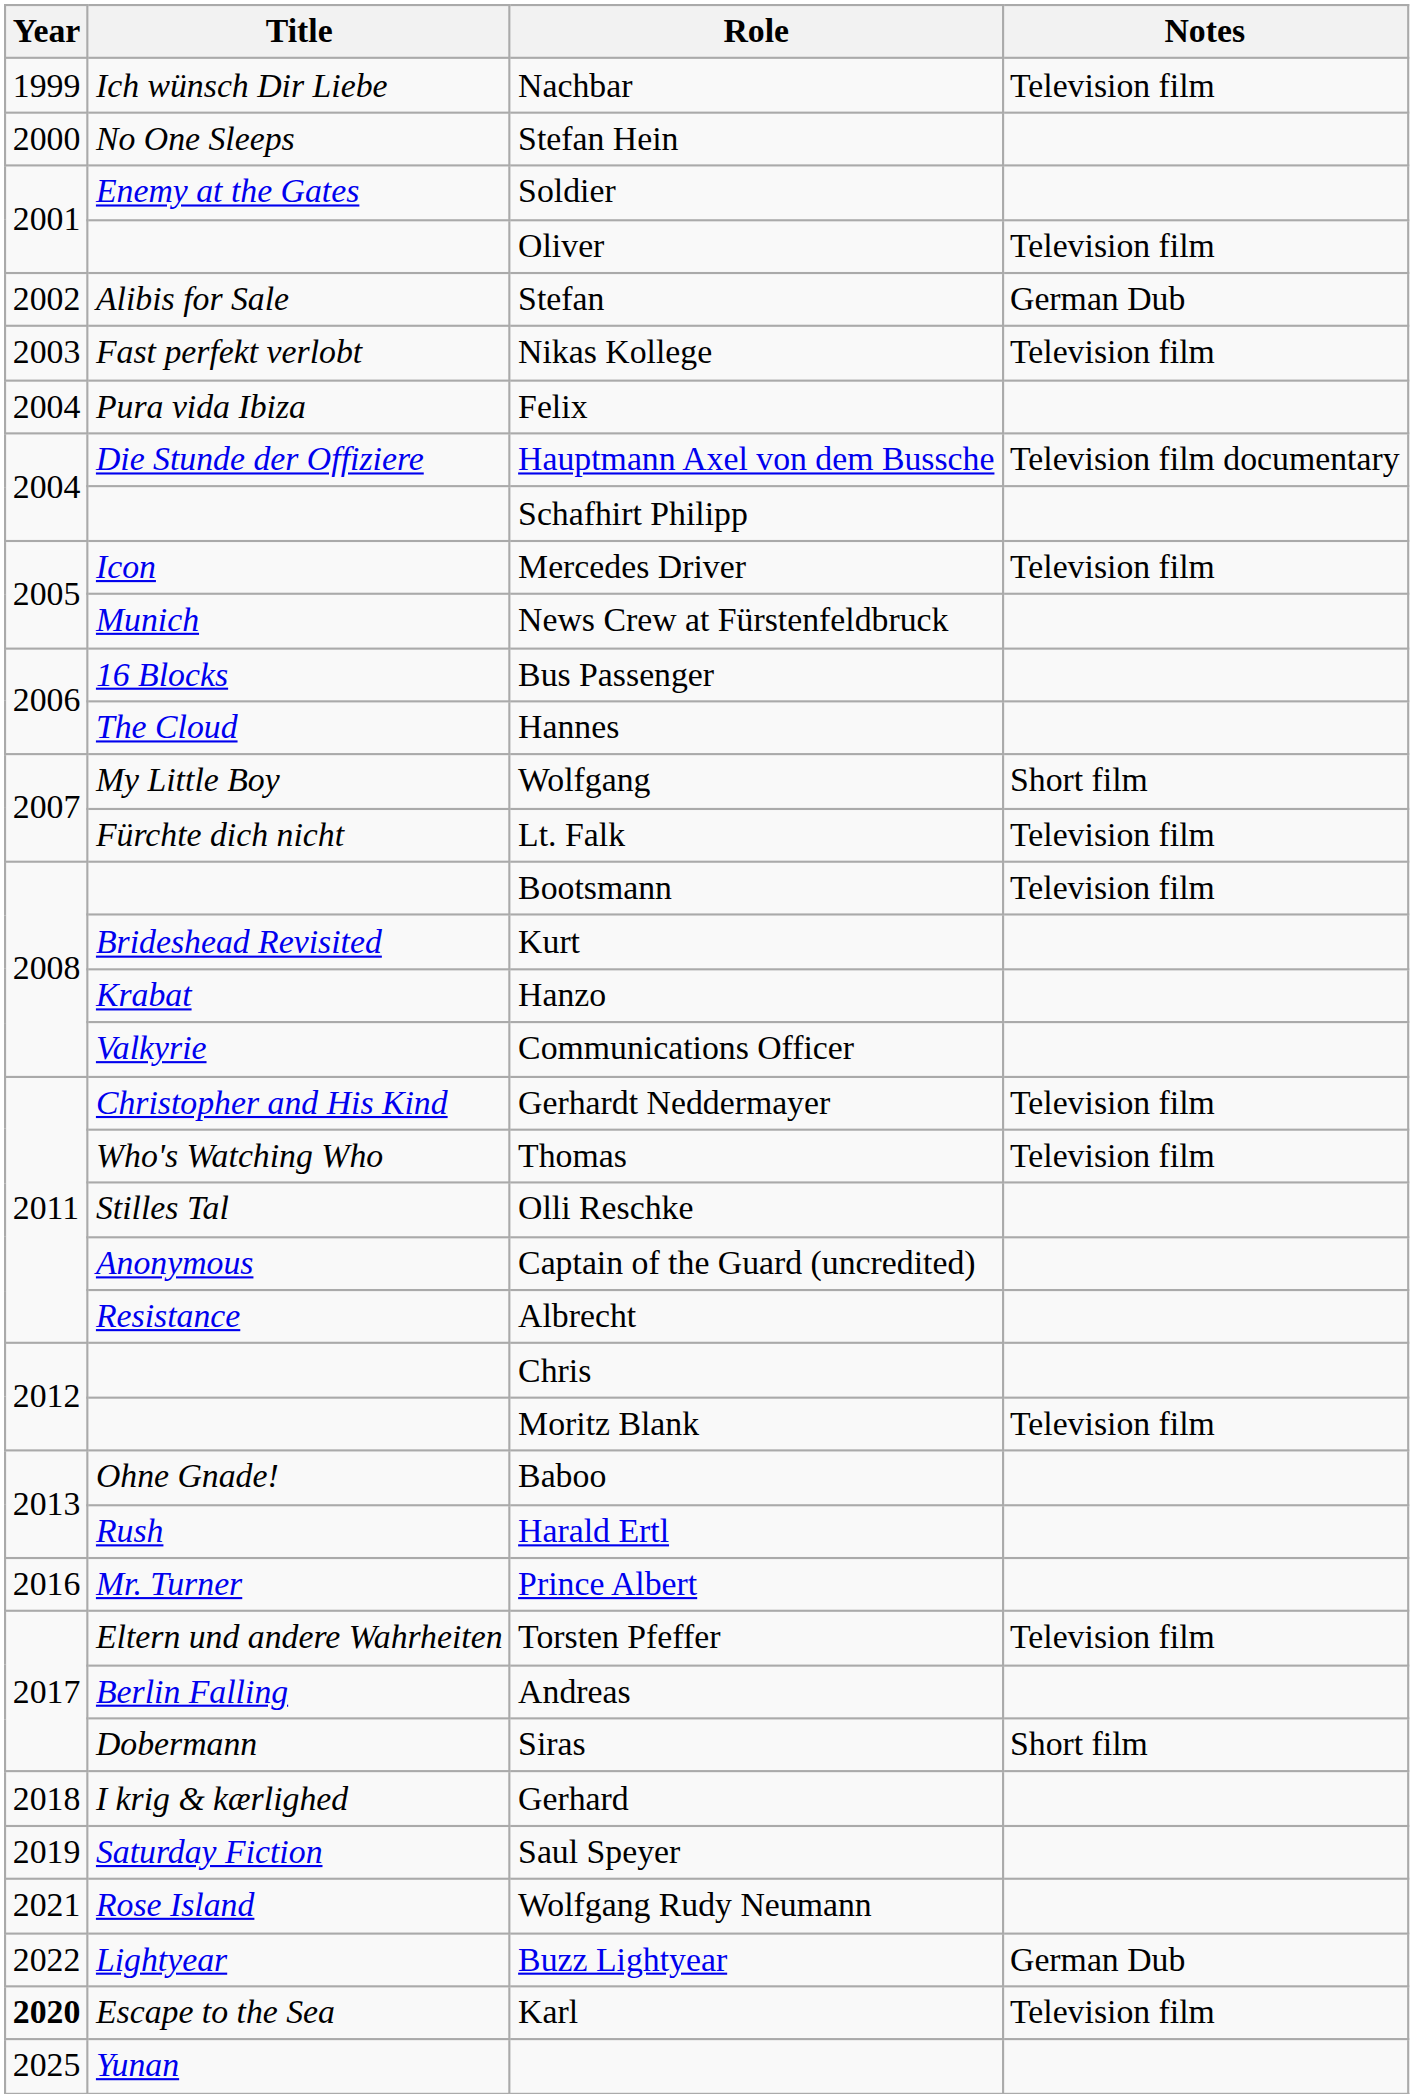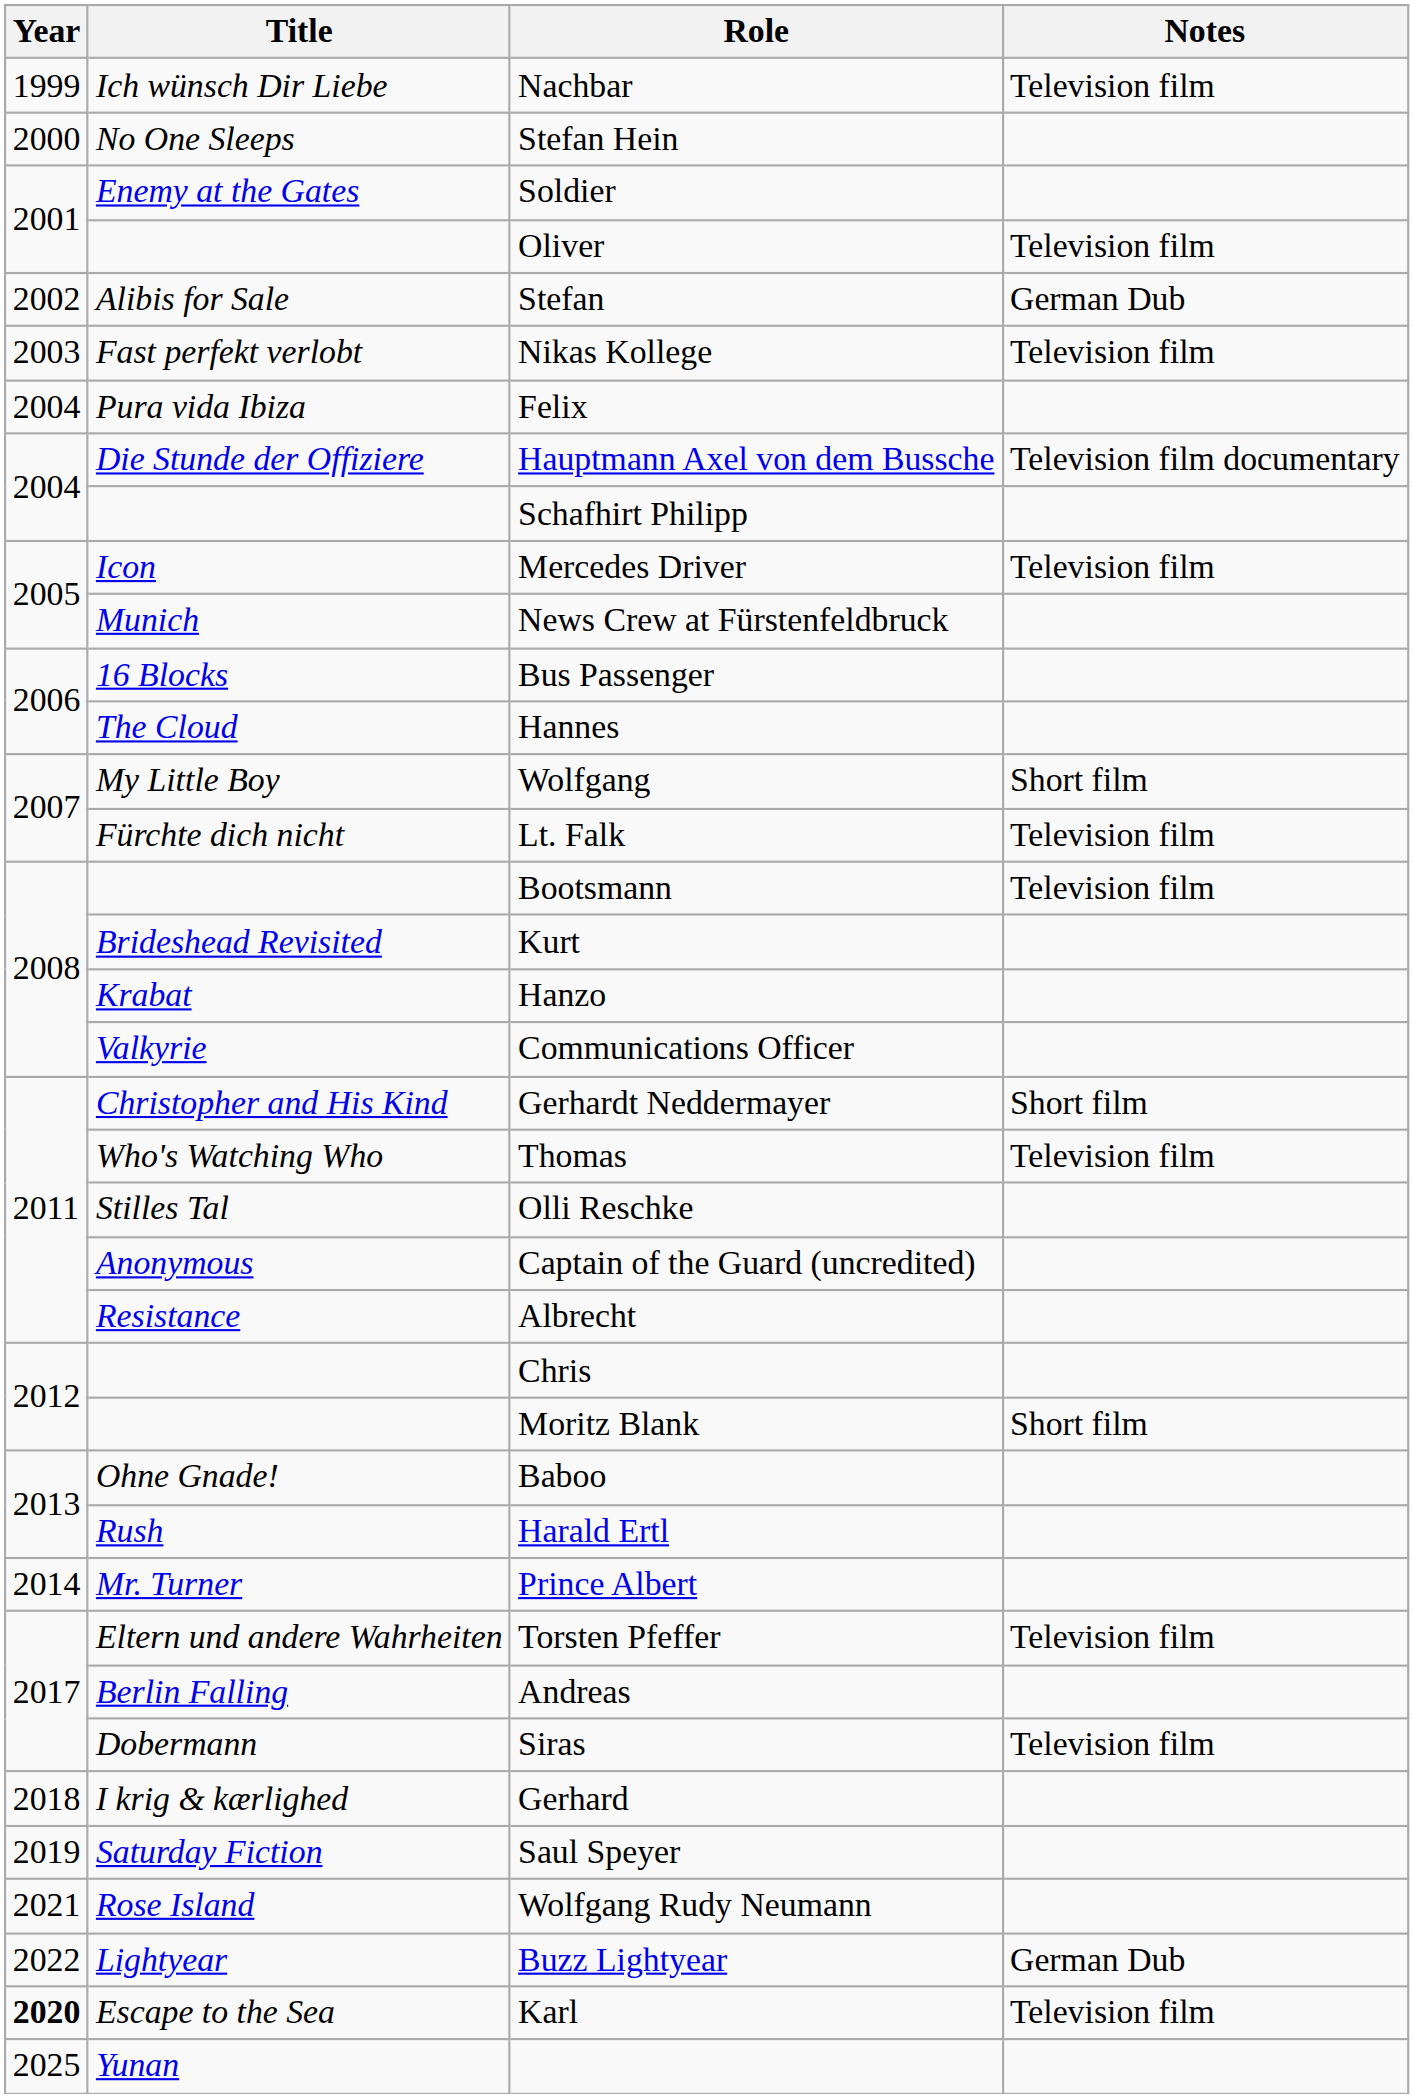 <table class="wikitable">
 <tr>
 <th>Year</th>
 <th>Title</th>
 <th>Role</th>
 <th>Notes</th>
 </tr>
 <tr>
 <td rowspan="1">1999</td>
 <td><em>Ich wünsch Dir Liebe</em></td>
 <td>Nachbar</td>
 <td>Television film</td>
 </tr>
 <tr>
 <td>2000</td>
 <td><em>No One Sleeps</em></td>
 <td>Stefan Hein</td>
 <td></td>
 </tr>
 <tr>
 <td rowspan="2">2001</td>
 <td><em><a href='#'>Enemy at the Gates</a></em></td>
 <td>Soldier</td>
 <td></td>
 </tr>
 <tr>
 <td><em></em></td>
 <td>Oliver</td>
 <td>Television film</td>
 </tr>
 <tr>
 <td>2002</td>
 <td><em>Alibis for Sale</em></td>
 <td>Stefan</td>
 <td>German Dub</td>
 </tr>
 <tr>
 <td>2003</td>
 <td><em>Fast perfekt verlobt</em></td>
 <td>Nikas Kollege</td>
 <td>Television film</td>
 </tr>
 <tr>
 <td>2004</td>
 <td><em>Pura vida Ibiza</em></td>
 <td>Felix</td>
 <td></td>
 </tr>
 <tr>
 <td rowspan="2">2004</td>
 <td><em><a href='#'>Die Stunde der Offiziere</a></em></td>
 <td><a href='#'>Hauptmann Axel von dem Bussche</a></td>
 <td>Television film documentary</td>
 </tr>
 <tr>
 <td><em></em></td>
 <td>Schafhirt Philipp</td>
 <td></td>
 </tr>
 <tr>
 <td rowspan="2">2005</td>
 <td><em><a href='#'>Icon</a></em></td>
 <td>Mercedes Driver</td>
 <td>Television film</td>
 </tr>
 <tr>
 <td><em><a href='#'>Munich</a></em></td>
 <td>News Crew at Fürstenfeldbruck</td>
 <td></td>
 </tr>
 <tr>
 <td rowspan="2">2006</td>
 <td><em><a href='#'>16 Blocks</a></em></td>
 <td>Bus Passenger</td>
 <td></td>
 </tr>
 <tr>
 <td><em><a href='#'>The Cloud</a></em></td>
 <td>Hannes</td>
 <td></td>
 </tr>
 <tr>
 <td rowspan="2">2007</td>
 <td><em>My Little Boy</em></td>
 <td>Wolfgang</td>
 <td>Short film</td>
 </tr>
 <tr>
 <td><em>Fürchte dich nicht</em></td>
 <td>Lt. Falk</td>
 <td>Television film</td>
 </tr>
 <tr>
 <td rowspan="4">2008</td>
 <td><em></em></td>
 <td>Bootsmann</td>
 <td>Television film</td>
 </tr>
 <tr>
 <td><em><a href='#'>Brideshead Revisited</a></em></td>
 <td>Kurt</td>
 <td></td>
 </tr>
 <tr>
 <td><em><a href='#'>Krabat</a></em></td>
 <td>Hanzo</td>
 <td></td>
 </tr>
 <tr>
 <td><em><a href='#'>Valkyrie</a></em></td>
 <td>Communications Officer</td>
 <td></td>
 </tr>
 <tr>
 <td rowspan="5">2011</td>
 <td><em><a href='#'>Christopher and His Kind</a></em></td>
 <td>Gerhardt Neddermayer</td>
-<td>Television film</td>
+<td>Short film</td>
 </tr>
 <tr>
 <td><em>Who's Watching Who</em></td>
 <td>Thomas</td>
 <td>Television film</td>
 </tr>
 <tr>
 <td><em>Stilles Tal</em></td>
 <td>Olli Reschke</td>
 <td></td>
 </tr>
 <tr>
 <td><em><a href='#'>Anonymous</a></em></td>
 <td>Captain of the Guard (uncredited)</td>
 <td></td>
 </tr>
 <tr>
 <td><em><a href='#'>Resistance</a></em></td>
 <td>Albrecht</td>
 <td></td>
 </tr>
 <tr>
 <td rowspan="2">2012</td>
 <td><em></em></td>
 <td>Chris</td>
 <td></td>
 </tr>
 <tr>
 <td><em></em></td>
 <td>Moritz Blank</td>
-<td>Television film</td>
+<td>Short film</td>
 </tr>
 <tr>
 <td rowspan="2">2013</td>
 <td><em>Ohne Gnade!</em></td>
 <td>Baboo</td>
 <td></td>
 </tr>
 <tr>
 <td><em><a href='#'>Rush</a></em></td>
 <td><a href='#'>Harald Ertl</a></td>
 <td></td>
 </tr>
 <tr>
-<td>2016</td>
+<td>2014</td>
 <td><em><a href='#'>Mr. Turner</a></em></td>
 <td><a href='#'>Prince Albert</a></td>
 <td></td>
 </tr>
 <tr>
 <td rowspan="3">2017</td>
 <td><em>Eltern und andere Wahrheiten</em></td>
 <td>Torsten Pfeffer</td>
 <td>Television film</td>
 </tr>
 <tr>
 <td><em><a href='#'>Berlin Falling</a></em></td>
 <td>Andreas</td>
 <td></td>
 </tr>
 <tr>
 <td><em>Dobermann</em></td>
 <td>Siras</td>
-<td>Short film</td>
+<td>Television film</td>
 </tr>
 <tr>
 <td>2018</td>
 <td><em>I krig & kærlighed</em></td>
 <td>Gerhard</td>
 <td></td>
 </tr>
 <tr>
 <td>2019</td>
 <td><em><a href='#'>Saturday Fiction</a></em></td>
 <td>Saul Speyer</td>
 <td></td>
 </tr>
 <tr>
 <td>2021</td>
 <td><em><a href='#'>Rose Island</a></em></td>
 <td>Wolfgang Rudy Neumann</td>
 <td></td>
 </tr>
 <tr>
 <td>2022</td>
 <td><em><a href='#'>Lightyear</a></em></td>
 <td><a href='#'>Buzz Lightyear</a></td>
 <td>German Dub</td>
 </tr>
 <tr>
 <td><strong>2020</strong></td>
 <td><em>Escape to the Sea</em></td>
 <td>Karl</td>
 <td>Television film</td>
 </tr>
 <tr>
 <td>2025</td>
 <td><em><a href='#'>Yunan</a></em></td>
 <td></td>
 <td></td>
 </tr>
 <tr>
 </tr>
 </table>
